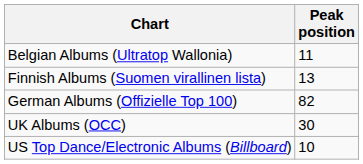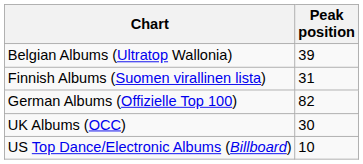 <table class="wikitable sortable">
 <tr>
 <th>Chart</th>
 <th>Peak<br>position</th>
 </tr>
 <tr>
 <td>Belgian Albums (<a href='#'>Ultratop</a> Wallonia)</td>
-<td>11</td>
+<td>39</td>
 </tr>
 <tr>
 <td>Finnish Albums (<a href='#'>Suomen virallinen lista</a>)</td>
-<td>13</td>
+<td>31</td>
 </tr>
 <tr>
 <td>German Albums (<a href='#'>Offizielle Top 100</a>)</td>
 <td>82</td>
 </tr>
 <tr>
 <td>UK Albums (<a href='#'>OCC</a>)</td>
 <td>30</td>
 </tr>
 <tr>
 <td>US <a href='#'>Top Dance/Electronic Albums</a> (<a href='#'><em>Billboard</em></a>)</td>
 <td>10</td>
 </tr>
 </table>
